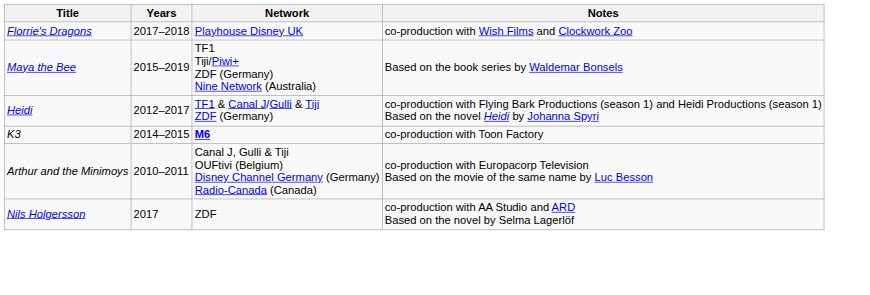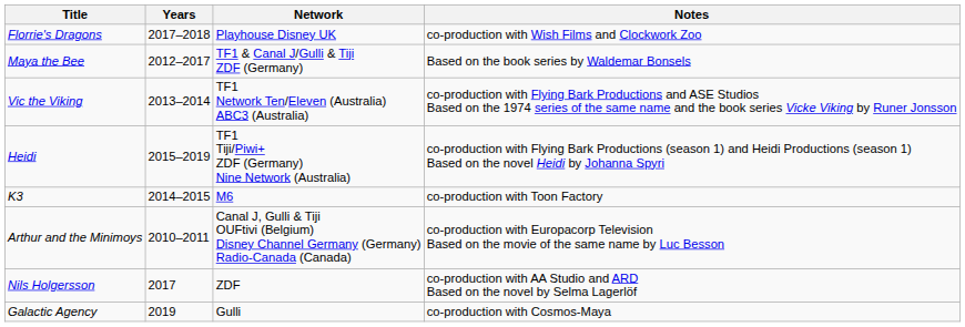 <table class="wikitable sortable">
 <tr>
 <th>Title</th>
 <th>Years</th>
 <th>Network</th>
 <th>Notes</th>
 </tr>
 <tr>
 <td><em><a href='#'>Florrie's Dragons</a></em></td>
 <td>2017–2018</td>
 <td><a href='#'>Playhouse Disney UK</a></td>
 <td>co-production with <a href='#'>Wish Films</a> and <a href='#'>Clockwork Zoo</a></td>
 </tr>
 <tr>
 <td><em><a href='#'>Maya the Bee</a></em></td>
-<td>2015–2019</td>
-<td>TF1<br>Tiji/<a href='#'>Piwi+</a><br>ZDF (Germany)<br><a href='#'>Nine Network</a> (Australia)</td>
+<td>2012–2017</td>
+<td><a href='#'>TF1</a> & <a href='#'>Canal J</a>/<a href='#'>Gulli</a> & <a href='#'>Tiji</a><br><a href='#'>ZDF</a> (Germany)</td>
 <td>Based on the book series by <a href='#'>Waldemar Bonsels</a></td>
 </tr>
 <tr>
+<td><em><a href='#'>Vic the Viking</a></em></td>
+<td>2013–2014</td>
+<td>TF1<br><a href='#'>Network Ten</a>/<a href='#'>Eleven</a> (Australia)<br><a href='#'>ABC3</a> (Australia)</td>
+<td>co-production with <a href='#'>Flying Bark Productions</a> and ASE Studios<br>Based on the 1974 <a href='#'>series of the same name</a> and the book series <em><a href='#'>Vicke Viking</a></em> by <a href='#'>Runer Jonsson</a></td>
+</tr>
+<tr>
 <td><em><a href='#'>Heidi</a></em></td>
-<td>2012–2017</td>
-<td><a href='#'>TF1</a> & <a href='#'>Canal J</a>/<a href='#'>Gulli</a> & <a href='#'>Tiji</a><br><a href='#'>ZDF</a> (Germany)</td>
+<td>2015–2019</td>
+<td>TF1<br>Tiji/<a href='#'>Piwi+</a><br>ZDF (Germany)<br><a href='#'>Nine Network</a> (Australia)</td>
 <td>co-production with Flying Bark Productions (season 1) and Heidi Productions (season 1)<br>Based on the novel <em><a href='#'>Heidi</a></em> by <a href='#'>Johanna Spyri</a></td>
 </tr>
 <tr>
 <td><em>K3</em></td>
 <td>2014–2015</td>
-<td><strong><a href='#'>M6</a></strong></td>
+<td><a href='#'>M6</a></td>
 <td>co-production with Toon Factory</td>
 </tr>
 <tr>
 <td><em>Arthur and the Minimoys</em></td>
 <td>2010–2011</td>
 <td>Canal J, Gulli & Tiji<br>OUFtivi (Belgium)<br><a href='#'>Disney Channel Germany</a> (Germany)<br><a href='#'>Radio-Canada</a> (Canada)</td>
 <td>co-production with Europacorp Television<br>Based on the movie of the same name by <a href='#'>Luc Besson</a></td>
 </tr>
 <tr>
 <td><em><a href='#'>Nils Holgersson</a></em></td>
 <td>2017</td>
 <td>ZDF</td>
 <td>co-production with AA Studio and <a href='#'>ARD</a><br>Based on the novel by Selma Lagerlöf</td>
 </tr>
+<tr>
+<td><em>Galactic Agency</em></td>
+<td>2019</td>
+<td>Gulli</td>
+<td>co-production with Cosmos-Maya</td>
+</tr>
 </table>
